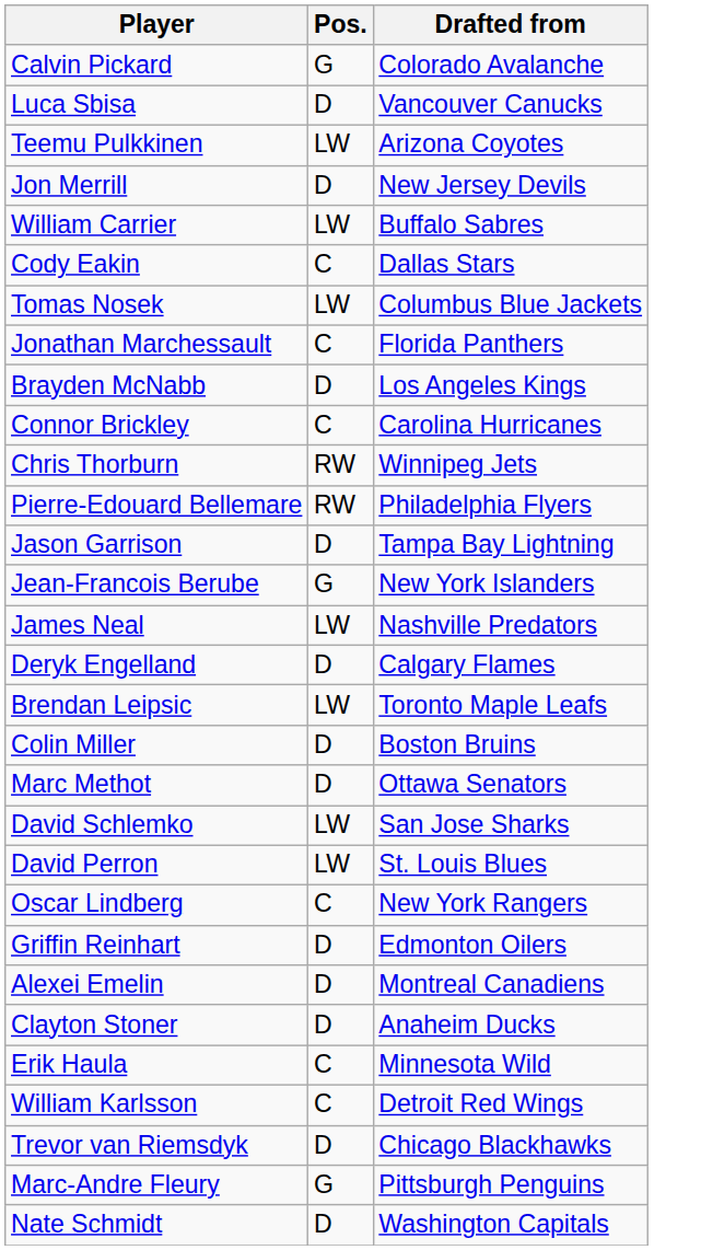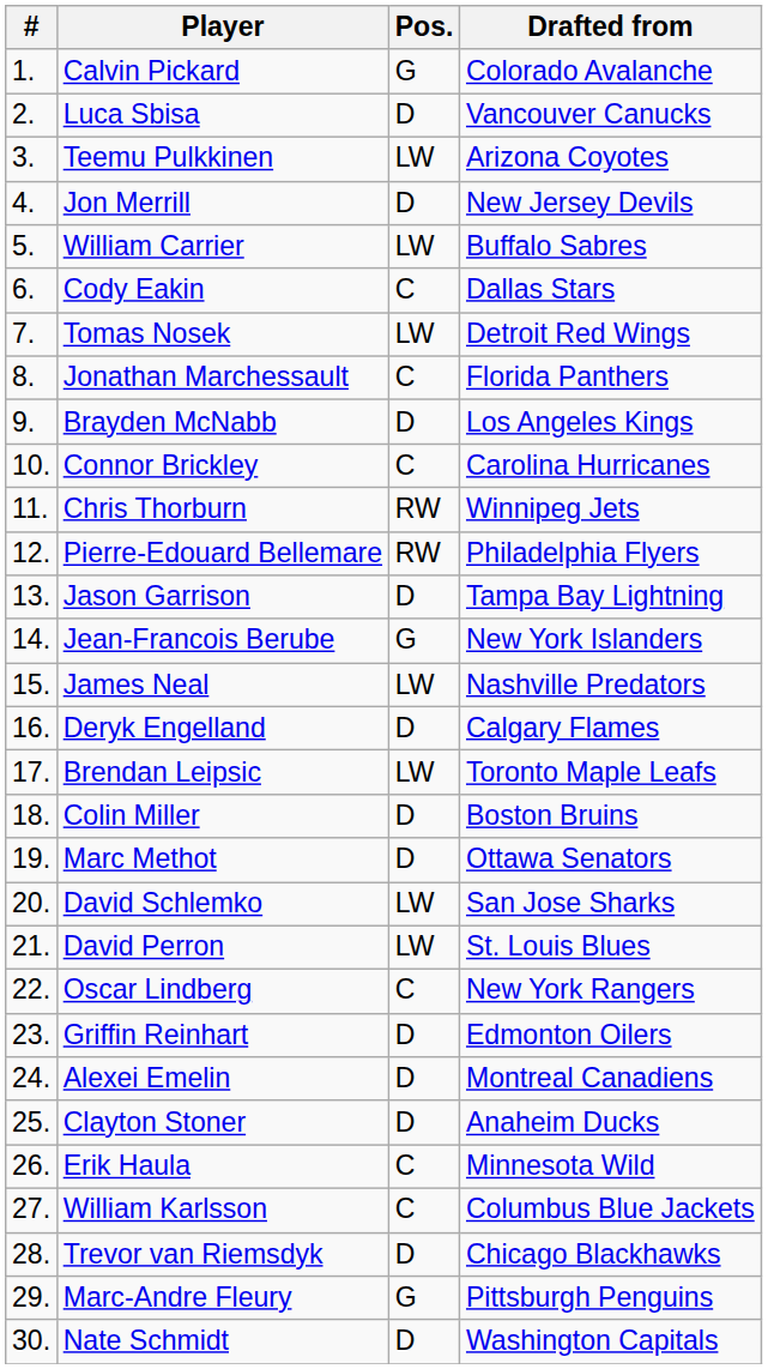 <table class="wikitable sortable">
 <tr>
+<th>#</th>
 <th>Player</th>
 <th>Pos.</th>
 <th>Drafted from</th>
 </tr>
 <tr>
+<td>1.</td>
 <td><a href='#'>Calvin Pickard</a></td>
 <td>G</td>
 <td><a href='#'>Colorado Avalanche</a></td>
 </tr>
 <tr>
+<td>2.</td>
 <td><a href='#'>Luca Sbisa</a></td>
 <td>D</td>
 <td><a href='#'>Vancouver Canucks</a></td>
 </tr>
 <tr>
+<td>3.</td>
 <td><a href='#'>Teemu Pulkkinen</a></td>
 <td>LW</td>
 <td><a href='#'>Arizona Coyotes</a></td>
 </tr>
 <tr>
+<td>4.</td>
 <td><a href='#'>Jon Merrill</a></td>
 <td>D</td>
 <td><a href='#'>New Jersey Devils</a></td>
 </tr>
 <tr>
+<td>5.</td>
 <td><a href='#'>William Carrier</a></td>
 <td>LW</td>
 <td><a href='#'>Buffalo Sabres</a></td>
 </tr>
 <tr>
+<td>6.</td>
 <td><a href='#'>Cody Eakin</a></td>
 <td>C</td>
 <td><a href='#'>Dallas Stars</a></td>
 </tr>
 <tr>
+<td>7.</td>
 <td><a href='#'>Tomas Nosek</a></td>
 <td>LW</td>
-<td><a href='#'>Columbus Blue Jackets</a></td>
+<td><a href='#'>Detroit Red Wings</a></td>
 </tr>
 <tr>
+<td>8.</td>
 <td><a href='#'>Jonathan Marchessault</a></td>
 <td>C</td>
 <td><a href='#'>Florida Panthers</a></td>
 </tr>
 <tr>
+<td>9.</td>
 <td><a href='#'>Brayden McNabb</a></td>
 <td>D</td>
 <td><a href='#'>Los Angeles Kings</a></td>
 </tr>
 <tr>
+<td>10.</td>
 <td><a href='#'>Connor Brickley</a></td>
 <td>C</td>
 <td><a href='#'>Carolina Hurricanes</a></td>
 </tr>
 <tr>
+<td>11.</td>
 <td><a href='#'>Chris Thorburn</a></td>
 <td>RW</td>
 <td><a href='#'>Winnipeg Jets</a></td>
 </tr>
 <tr>
+<td>12.</td>
 <td><a href='#'>Pierre-Edouard Bellemare</a></td>
 <td>RW</td>
 <td><a href='#'>Philadelphia Flyers</a></td>
 </tr>
 <tr>
+<td>13.</td>
 <td><a href='#'>Jason Garrison</a></td>
 <td>D</td>
 <td><a href='#'>Tampa Bay Lightning</a></td>
 </tr>
 <tr>
+<td>14.</td>
 <td><a href='#'>Jean-Francois Berube</a></td>
 <td>G</td>
 <td><a href='#'>New York Islanders</a></td>
 </tr>
 <tr>
+<td>15.</td>
 <td><a href='#'>James Neal</a></td>
 <td>LW</td>
 <td><a href='#'>Nashville Predators</a></td>
 </tr>
 <tr>
+<td>16.</td>
 <td><a href='#'>Deryk Engelland</a></td>
 <td>D</td>
 <td><a href='#'>Calgary Flames</a></td>
 </tr>
 <tr>
+<td>17.</td>
 <td><a href='#'>Brendan Leipsic</a></td>
 <td>LW</td>
 <td><a href='#'>Toronto Maple Leafs</a></td>
 </tr>
 <tr>
+<td>18.</td>
 <td><a href='#'>Colin Miller</a></td>
 <td>D</td>
 <td><a href='#'>Boston Bruins</a></td>
 </tr>
 <tr>
+<td>19.</td>
 <td><a href='#'>Marc Methot</a></td>
 <td>D</td>
 <td><a href='#'>Ottawa Senators</a></td>
 </tr>
 <tr>
+<td>20.</td>
 <td><a href='#'>David Schlemko</a></td>
 <td>LW</td>
 <td><a href='#'>San Jose Sharks</a></td>
 </tr>
 <tr>
+<td>21.</td>
 <td><a href='#'>David Perron</a></td>
 <td>LW</td>
 <td><a href='#'>St. Louis Blues</a></td>
 </tr>
 <tr>
+<td>22.</td>
 <td><a href='#'>Oscar Lindberg</a></td>
 <td>C</td>
 <td><a href='#'>New York Rangers</a></td>
 </tr>
 <tr>
+<td>23.</td>
 <td><a href='#'>Griffin Reinhart</a></td>
 <td>D</td>
 <td><a href='#'>Edmonton Oilers</a></td>
 </tr>
 <tr>
+<td>24.</td>
 <td><a href='#'>Alexei Emelin</a></td>
 <td>D</td>
 <td><a href='#'>Montreal Canadiens</a></td>
 </tr>
 <tr>
+<td>25.</td>
 <td><a href='#'>Clayton Stoner</a></td>
 <td>D</td>
 <td><a href='#'>Anaheim Ducks</a></td>
 </tr>
 <tr>
+<td>26.</td>
 <td><a href='#'>Erik Haula</a></td>
 <td>C</td>
 <td><a href='#'>Minnesota Wild</a></td>
 </tr>
 <tr>
+<td>27.</td>
 <td><a href='#'>William Karlsson</a></td>
 <td>C</td>
-<td><a href='#'>Detroit Red Wings</a></td>
+<td><a href='#'>Columbus Blue Jackets</a></td>
 </tr>
 <tr>
+<td>28.</td>
 <td><a href='#'>Trevor van Riemsdyk</a></td>
 <td>D</td>
 <td><a href='#'>Chicago Blackhawks</a></td>
 </tr>
 <tr>
+<td>29.</td>
 <td><a href='#'>Marc-Andre Fleury</a></td>
 <td>G</td>
 <td><a href='#'>Pittsburgh Penguins</a></td>
 </tr>
 <tr>
+<td>30.</td>
 <td><a href='#'>Nate Schmidt</a></td>
 <td>D</td>
 <td><a href='#'>Washington Capitals</a></td>
 </tr>
 </table>
